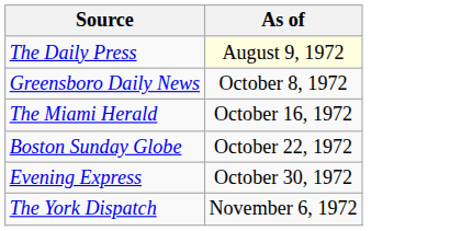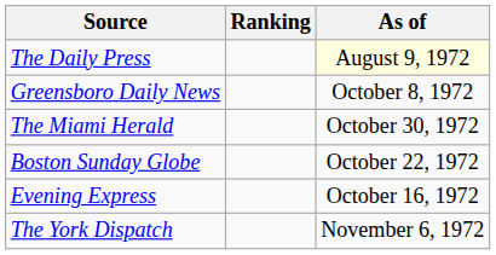 <table class="wikitable" style="text-align:center">
 <tr>
 <th>Source</th>
+<th>Ranking</th>
 <th>As of</th>
 </tr>
 <tr>
 <td align="left"><em><a href='#'>The Daily Press</a></em></td>
+<td></td>
 <td style="background: lightyellow;">August 9, 1972</td>
 </tr>
 <tr>
 <td align="left"><em><a href='#'>Greensboro Daily News</a></em></td>
+<td></td>
 <td>October 8, 1972</td>
 </tr>
 <tr>
 <td align="left"><em><a href='#'>The Miami Herald</a></em></td>
-<td>October 16, 1972</td>
+<td></td>
+<td>October 30, 1972</td>
 </tr>
 <tr>
 <td align="left"><em><a href='#'>Boston Sunday Globe</a></em></td>
+<td></td>
 <td>October 22, 1972</td>
 </tr>
 <tr>
 <td align="left"><em><a href='#'>Evening Express</a></em></td>
-<td>October 30, 1972</td>
+<td></td>
+<td>October 16, 1972</td>
 </tr>
 <tr>
 <td align="left"><em><a href='#'>The York Dispatch</a></em></td>
+<td></td>
 <td>November 6, 1972</td>
 </tr>
 </table>
